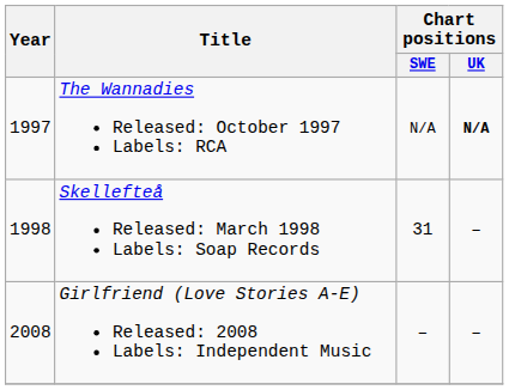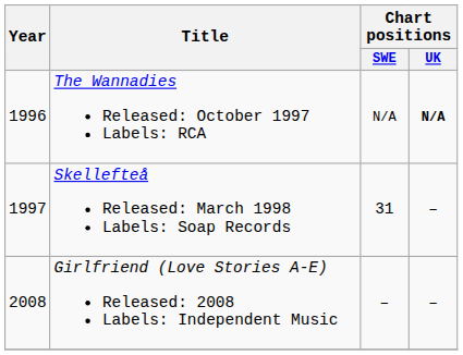 <table class="wikitable" style=text-align:center;>
 <tr>
 <th rowspan="2">Year</th>
 <th rowspan="2" width="250">Title</th>
 <th colspan="2">Chart positions</th>
 </tr>
 <tr style="font-size:smaller;">
 <th width="35"><a href='#'>SWE</a><br></th>
 <th width="35"><a href='#'>UK</a></th>
 </tr>
 <tr>
-<td>1997</td>
+<td>1996</td>
 <td align="left"><em><a href='#'>The Wannadies</a></em><br><ul><li>Released: October 1997</li><li>Labels: RCA</li></ul></td>
 <td><small>N/A</small></td>
 <td><strong><small>N/A</small></strong></td>
 </tr>
 <tr>
-<td>1998</td>
+<td>1997</td>
 <td align="left"><em><a href='#'>Skellefteå</a></em><br><ul><li>Released: March 1998</li><li>Labels: Soap Records</li></ul></td>
 <td>31</td>
 <td>–</td>
 </tr>
 <tr>
 <td>2008</td>
 <td align="left"><em>Girlfriend (Love Stories A-E)</em><br><ul><li>Released: 2008</li><li>Labels: Independent Music</li></ul></td>
 <td>–</td>
 <td>–</td>
 </tr>
 <tr>
 </tr>
 </table>
